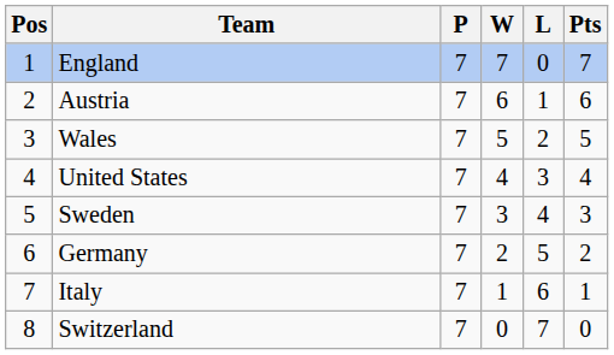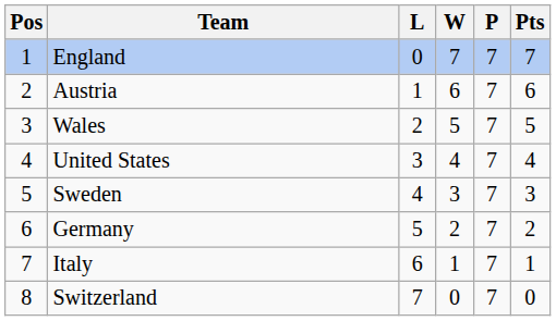 <table class="wikitable" style="font-size: 100%">
 <tr>
 <th width=15>Pos</th>
 <th width=250>Team</th>
+<th width=20>L</th>
+<th width=20>W</th>
 <th width=20>P</th>
-<th width=20>W</th>
-<th width=20>L</th>
 <th width=20>Pts</th>
 </tr>
 <tr align=center style="background: #b2ccf4;">
 <td>1</td>
 <td align="left"> England</td>
+<td>0</td>
 <td>7</td>
 <td>7</td>
-<td>0</td>
 <td>7</td>
 </tr>
 <tr align=center>
 <td>2</td>
 <td align="left"> Austria</td>
+<td>1</td>
+<td>6</td>
 <td>7</td>
-<td>6</td>
-<td>1</td>
 <td>6</td>
 </tr>
 <tr align=center>
 <td>3</td>
 <td align="left"> Wales</td>
+<td>2</td>
+<td>5</td>
 <td>7</td>
-<td>5</td>
-<td>2</td>
 <td>5</td>
 </tr>
 <tr align=center>
 <td>4</td>
 <td align="left"> United States</td>
+<td>3</td>
+<td>4</td>
 <td>7</td>
-<td>4</td>
-<td>3</td>
 <td>4</td>
 </tr>
 <tr align=center>
 <td>5</td>
 <td align="left"> Sweden</td>
+<td>4</td>
+<td>3</td>
 <td>7</td>
-<td>3</td>
-<td>4</td>
 <td>3</td>
 </tr>
 <tr align=center>
 <td>6</td>
 <td align="left"> Germany</td>
+<td>5</td>
+<td>2</td>
 <td>7</td>
-<td>2</td>
-<td>5</td>
 <td>2</td>
 </tr>
 <tr align=center>
 <td>7</td>
 <td align="left"> Italy</td>
+<td>6</td>
+<td>1</td>
 <td>7</td>
-<td>1</td>
-<td>6</td>
 <td>1</td>
 </tr>
 <tr align=center>
 <td>8</td>
 <td align="left"> Switzerland</td>
 <td>7</td>
 <td>0</td>
 <td>7</td>
 <td>0</td>
 </tr>
 </table>
